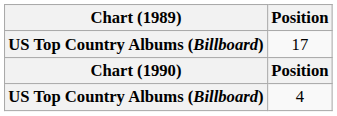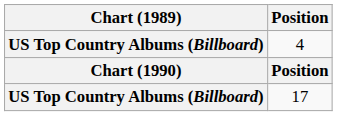 <table class="wikitable plainrowheaders" style="text-align:center">
 <tr>
 <th scope="col">Chart (1989)</th>
 <th scope="col">Position</th>
 </tr>
 <tr>
 <th scope="row">US Top Country Albums (<em>Billboard</em>)</th>
-<td>17</td>
+<td>4</td>
 </tr>
 <tr>
 <th scope="col">Chart (1990)</th>
 <th scope="col">Position</th>
 </tr>
 <tr>
 <th scope="row">US Top Country Albums (<em>Billboard</em>)</th>
-<td>4</td>
+<td>17</td>
 </tr>
 </table>
